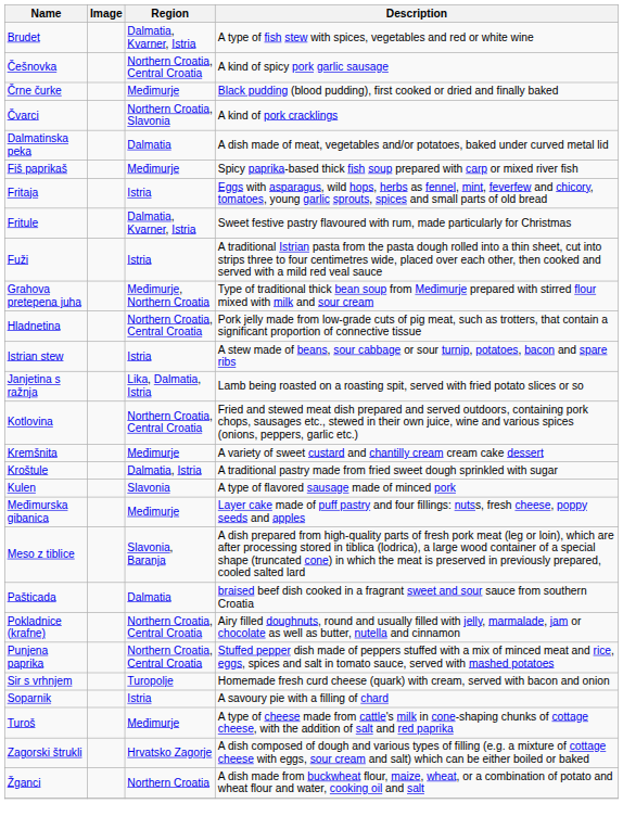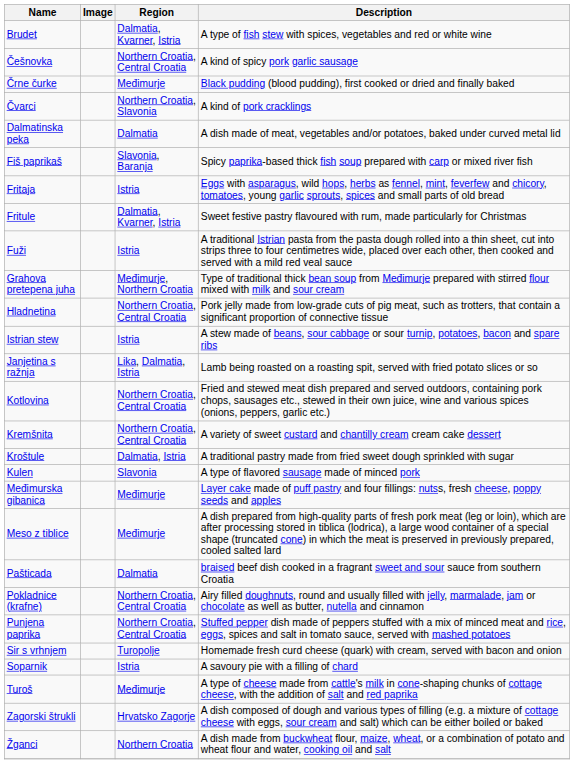 <table class="wikitable sortable" style="width:100%;">
 <tr>
 <th>Name</th>
 <th>Image</th>
 <th>Region</th>
 <th>Description</th>
 </tr>
 <tr>
 <td><a href='#'>Brudet</a></td>
 <td></td>
 <td><a href='#'>Dalmatia</a>, <a href='#'>Kvarner</a>, <a href='#'>Istria</a></td>
 <td>A type of <a href='#'>fish</a> <a href='#'>stew</a> with spices, vegetables and red or white wine</td>
 </tr>
 <tr>
 <td><a href='#'>Češnovka</a></td>
 <td></td>
 <td><a href='#'>Northern Croatia</a>, <a href='#'>Central Croatia</a></td>
 <td>A kind of spicy <a href='#'>pork</a> <a href='#'>garlic sausage</a></td>
 </tr>
 <tr>
 <td><a href='#'>Črne čurke</a></td>
 <td></td>
 <td><a href='#'>Međimurje</a></td>
 <td><a href='#'>Black pudding</a> (blood pudding), first cooked or dried and finally baked</td>
 </tr>
 <tr>
 <td><a href='#'>Čvarci</a></td>
 <td></td>
 <td><a href='#'>Northern Croatia</a>, <a href='#'>Slavonia</a></td>
 <td>A kind of <a href='#'>pork cracklings</a></td>
 </tr>
 <tr>
 <td><a href='#'>Dalmatinska peka</a></td>
 <td></td>
 <td><a href='#'>Dalmatia</a></td>
 <td>A dish made of meat, vegetables and/or potatoes, baked under curved metal lid</td>
 </tr>
 <tr>
 <td><a href='#'>Fiš paprikaš</a></td>
 <td></td>
-<td><a href='#'>Međimurje</a></td>
+<td><a href='#'>Slavonia</a>, <a href='#'>Baranja</a></td>
 <td>Spicy <a href='#'>paprika</a>-based thick <a href='#'>fish</a> <a href='#'>soup</a> prepared with <a href='#'>carp</a> or mixed river fish</td>
 </tr>
 <tr>
 <td><a href='#'>Fritaja</a></td>
 <td></td>
 <td><a href='#'>Istria</a></td>
 <td><a href='#'>Eggs</a> with <a href='#'>asparagus</a>, wild <a href='#'>hops</a>, <a href='#'>herbs</a> as <a href='#'>fennel</a>, <a href='#'>mint</a>, <a href='#'>feverfew</a> and <a href='#'>chicory</a>, <a href='#'>tomatoes</a>, young <a href='#'>garlic</a> <a href='#'>sprouts</a>, <a href='#'>spices</a> and small parts of old bread</td>
 </tr>
 <tr>
 <td><a href='#'>Fritule</a></td>
 <td></td>
 <td><a href='#'>Dalmatia</a>, <a href='#'>Kvarner</a>, <a href='#'>Istria</a></td>
 <td>Sweet festive pastry flavoured with rum, made particularly for Christmas</td>
 </tr>
 <tr>
 <td><a href='#'>Fuži</a></td>
 <td></td>
 <td><a href='#'>Istria</a></td>
 <td>A traditional <a href='#'>Istrian</a> pasta from the pasta dough rolled into a thin sheet, cut into strips three to four centimetres wide, placed over each other, then cooked and served with a mild red veal sauce</td>
 </tr>
 <tr>
 <td><a href='#'>Grahova pretepena juha</a></td>
 <td></td>
 <td><a href='#'>Međimurje</a>, <a href='#'>Northern Croatia</a></td>
 <td>Type of traditional thick <a href='#'>bean soup</a> from <a href='#'>Međimurje</a> prepared with stirred <a href='#'>flour</a> mixed with <a href='#'>milk</a> and <a href='#'>sour cream</a></td>
 </tr>
 <tr>
 <td><a href='#'>Hladnetina</a></td>
 <td></td>
 <td><a href='#'>Northern Croatia</a>, <a href='#'>Central Croatia</a></td>
 <td>Pork jelly made from low-grade cuts of pig meat, such as trotters, that contain a significant proportion of connective tissue</td>
 </tr>
 <tr>
 <td><a href='#'>Istrian stew</a></td>
 <td></td>
 <td><a href='#'>Istria</a></td>
 <td>A stew made of <a href='#'>beans</a>, <a href='#'>sour cabbage</a> or sour <a href='#'>turnip</a>, <a href='#'>potatoes</a>, <a href='#'>bacon</a> and <a href='#'>spare ribs</a></td>
 </tr>
 <tr>
 <td><a href='#'>Janjetina s ražnja</a></td>
 <td></td>
 <td><a href='#'>Lika</a>, <a href='#'>Dalmatia</a>, <a href='#'>Istria</a></td>
 <td>Lamb being roasted on a roasting spit, served with fried potato slices or so</td>
 </tr>
 <tr>
 <td><a href='#'>Kotlovina</a></td>
 <td></td>
 <td><a href='#'>Northern Croatia</a>, <a href='#'>Central Croatia</a></td>
 <td>Fried and stewed meat dish prepared and served outdoors, containing pork chops, sausages etc., stewed in their own juice, wine and various spices (onions,  peppers, garlic etc.)</td>
 </tr>
 <tr>
 <td><a href='#'>Kremšnita</a></td>
 <td></td>
-<td><a href='#'>Međimurje</a></td>
+<td><a href='#'>Northern Croatia</a>, <a href='#'>Central Croatia</a></td>
 <td>A variety of sweet <a href='#'>custard</a> and <a href='#'>chantilly cream</a> cream cake <a href='#'>dessert</a></td>
 </tr>
 <tr>
 <td><a href='#'>Kroštule</a></td>
 <td></td>
 <td><a href='#'>Dalmatia</a>, <a href='#'>Istria</a></td>
 <td>A traditional pastry made from fried sweet dough sprinkled with sugar</td>
 </tr>
 <tr>
 <td><a href='#'>Kulen</a></td>
 <td></td>
 <td><a href='#'>Slavonia</a></td>
 <td>A type of flavored <a href='#'>sausage</a> made of minced <a href='#'>pork</a></td>
 </tr>
 <tr>
 <td><a href='#'>Međimurska gibanica</a></td>
 <td></td>
 <td><a href='#'>Međimurje</a></td>
 <td><a href='#'>Layer cake</a> made of <a href='#'>puff pastry</a> and four fillings: <a href='#'>nuts</a>s, fresh <a href='#'>cheese</a>, <a href='#'>poppy seeds</a> and <a href='#'>apples</a></td>
 </tr>
 <tr>
 <td><a href='#'>Meso z tiblice</a></td>
 <td></td>
-<td><a href='#'>Slavonia</a>, <a href='#'>Baranja</a></td>
+<td><a href='#'>Međimurje</a></td>
 <td>A dish prepared from high-quality parts of fresh pork meat (leg or loin), which are after processing stored in tiblica (lodrica), a large wood container of a special shape (truncated <a href='#'>cone</a>) in which the meat is preserved in previously prepared, cooled salted lard</td>
 </tr>
 <tr>
 <td><a href='#'>Pašticada</a></td>
 <td></td>
 <td><a href='#'>Dalmatia</a></td>
 <td><a href='#'>braised</a> beef dish cooked in a fragrant <a href='#'>sweet and sour</a> sauce from southern Croatia</td>
 </tr>
 <tr>
 <td><a href='#'>Pokladnice (krafne)</a></td>
 <td></td>
 <td><a href='#'>Northern Croatia</a>, <a href='#'>Central Croatia</a></td>
 <td>Airy filled <a href='#'>doughnuts</a>, round and usually filled with <a href='#'>jelly</a>, <a href='#'>marmalade</a>, <a href='#'>jam</a> or <a href='#'>chocolate</a> as well as butter, <a href='#'>nutella</a> and cinnamon</td>
 </tr>
 <tr>
 <td><a href='#'>Punjena paprika</a></td>
 <td></td>
 <td><a href='#'>Northern Croatia</a>, <a href='#'>Central Croatia</a></td>
 <td><a href='#'>Stuffed pepper</a> dish made of peppers stuffed with a mix of minced meat and <a href='#'>rice</a>, <a href='#'>eggs</a>, spices and salt in tomato sauce, served with <a href='#'>mashed potatoes</a></td>
 </tr>
 <tr>
 <td><a href='#'>Sir s vrhnjem</a></td>
 <td></td>
 <td><a href='#'>Turopolje</a></td>
 <td>Homemade fresh curd cheese (quark) with cream, served with bacon and onion</td>
 </tr>
 <tr>
 <td><a href='#'>Soparnik</a></td>
 <td></td>
 <td><a href='#'>Istria</a></td>
 <td>A savoury pie with a filling of <a href='#'>chard</a></td>
 </tr>
 <tr>
 <td><a href='#'>Turoš</a></td>
 <td></td>
 <td><a href='#'>Međimurje</a></td>
 <td>A type of <a href='#'>cheese</a> made from <a href='#'>cattle</a>'s <a href='#'>milk</a> in <a href='#'>cone</a>-shaping chunks of <a href='#'>cottage cheese</a>, with the addition of <a href='#'>salt</a> and <a href='#'>red paprika</a></td>
 </tr>
 <tr>
 <td><a href='#'>Zagorski štrukli</a></td>
 <td></td>
 <td><a href='#'>Hrvatsko Zagorje</a></td>
 <td>A dish composed of dough and various types of filling (e.g. a mixture of <a href='#'>cottage cheese</a> with eggs, <a href='#'>sour cream</a> and salt) which can be either boiled or baked</td>
 </tr>
 <tr>
 <td><a href='#'>Žganci</a></td>
 <td></td>
 <td><a href='#'>Northern Croatia</a></td>
 <td>A dish made from <a href='#'>buckwheat</a> flour, <a href='#'>maize</a>, <a href='#'>wheat</a>, or a combination of potato and wheat flour and water, <a href='#'>cooking oil</a> and <a href='#'>salt</a></td>
 </tr>
 <tr>
 </tr>
 </table>
